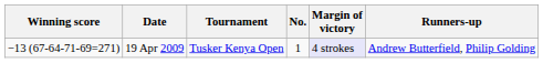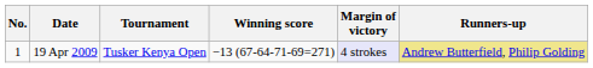 <table class="wikitable" style="font-size:95%;">
 <tr>
-<th>Winning score</th>
+<th>No.</th>
 <th>Date</th>
 <th>Tournament</th>
-<th>No.</th>
+<th>Winning score</th>
 <th>Margin of<br>victory</th>
 <th>Runners-up</th>
 </tr>
 <tr>
-<td>−13 (67-64-71-69=271)</td>
+<td align=center>1</td>
 <td align=right>19 Apr <a href='#'>2009</a></td>
 <td><a href='#'>Tusker Kenya Open</a></td>
-<td align=center>1</td>
+<td>−13 (67-64-71-69=271)</td>
 <td style="background: lavender;">4 strokes</td>
-<td> <a href='#'>Andrew Butterfield</a>,  <a href='#'>Philip Golding</a></td>
+<td style="background: khaki;"> <a href='#'>Andrew Butterfield</a>,  <a href='#'>Philip Golding</a></td>
 </tr>
 </table>
